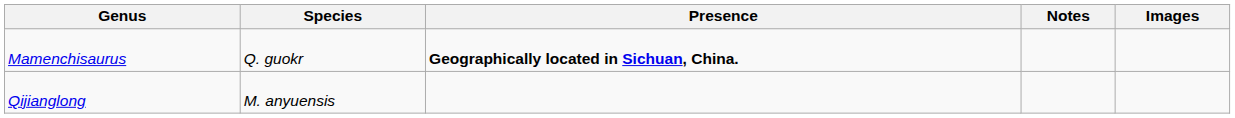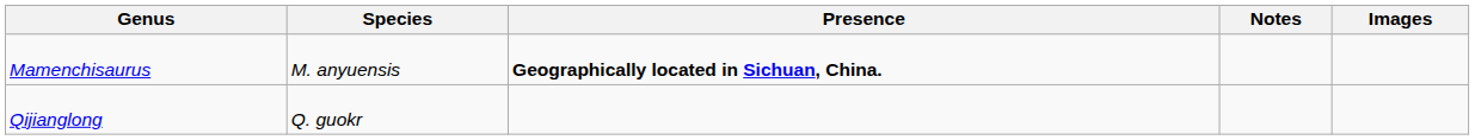 <table class="wikitable" align="center" width="100%">
 <tr>
 <th>Genus</th>
 <th>Species</th>
 <th>Presence</th>
 <th>Notes</th>
 <th>Images</th>
 </tr>
 <tr>
 <td><br><em><a href='#'>Mamenchisaurus</a></em></td>
-<td><br><em>Q. guokr</em></td>
+<td><br><em>M. anyuensis</em></td>
 <td><strong><br>Geographically located in <a href='#'>Sichuan</a>, China.</strong></td>
 <td></td>
 </tr>
 <tr>
 <td><br><em><a href='#'>Qijianglong</a></em></td>
-<td><br><em>M. anyuensis</em></td>
+<td><br><em>Q. guokr</em></td>
 <td></td>
 <td></td>
 <td></td>
 </tr>
 </table>
